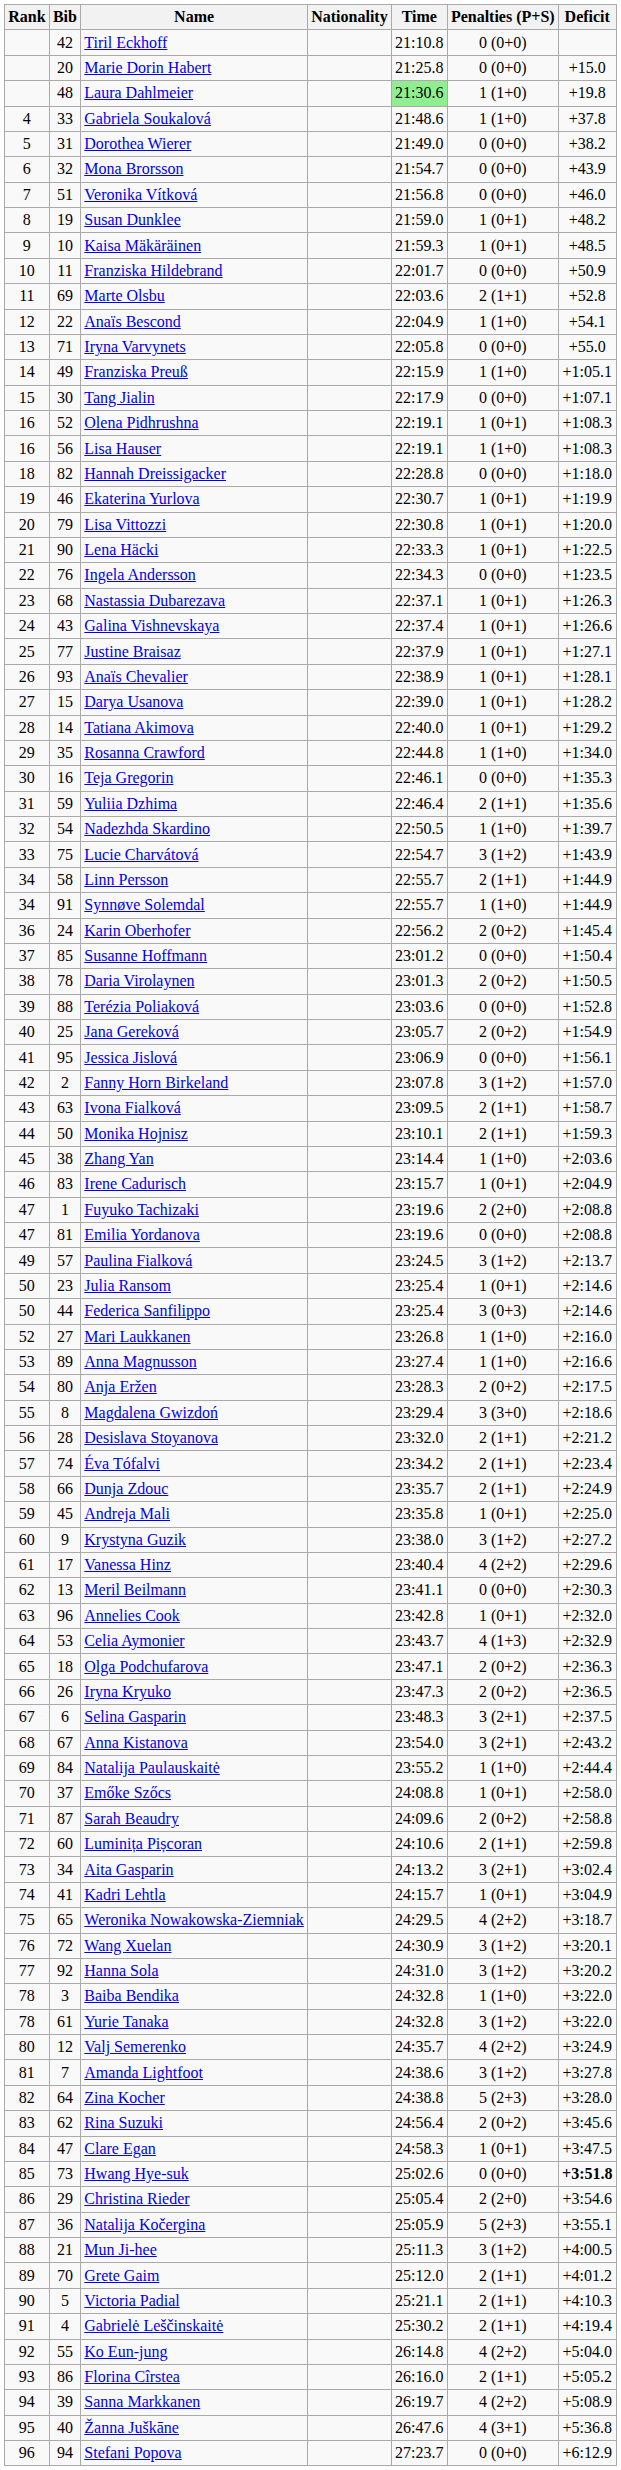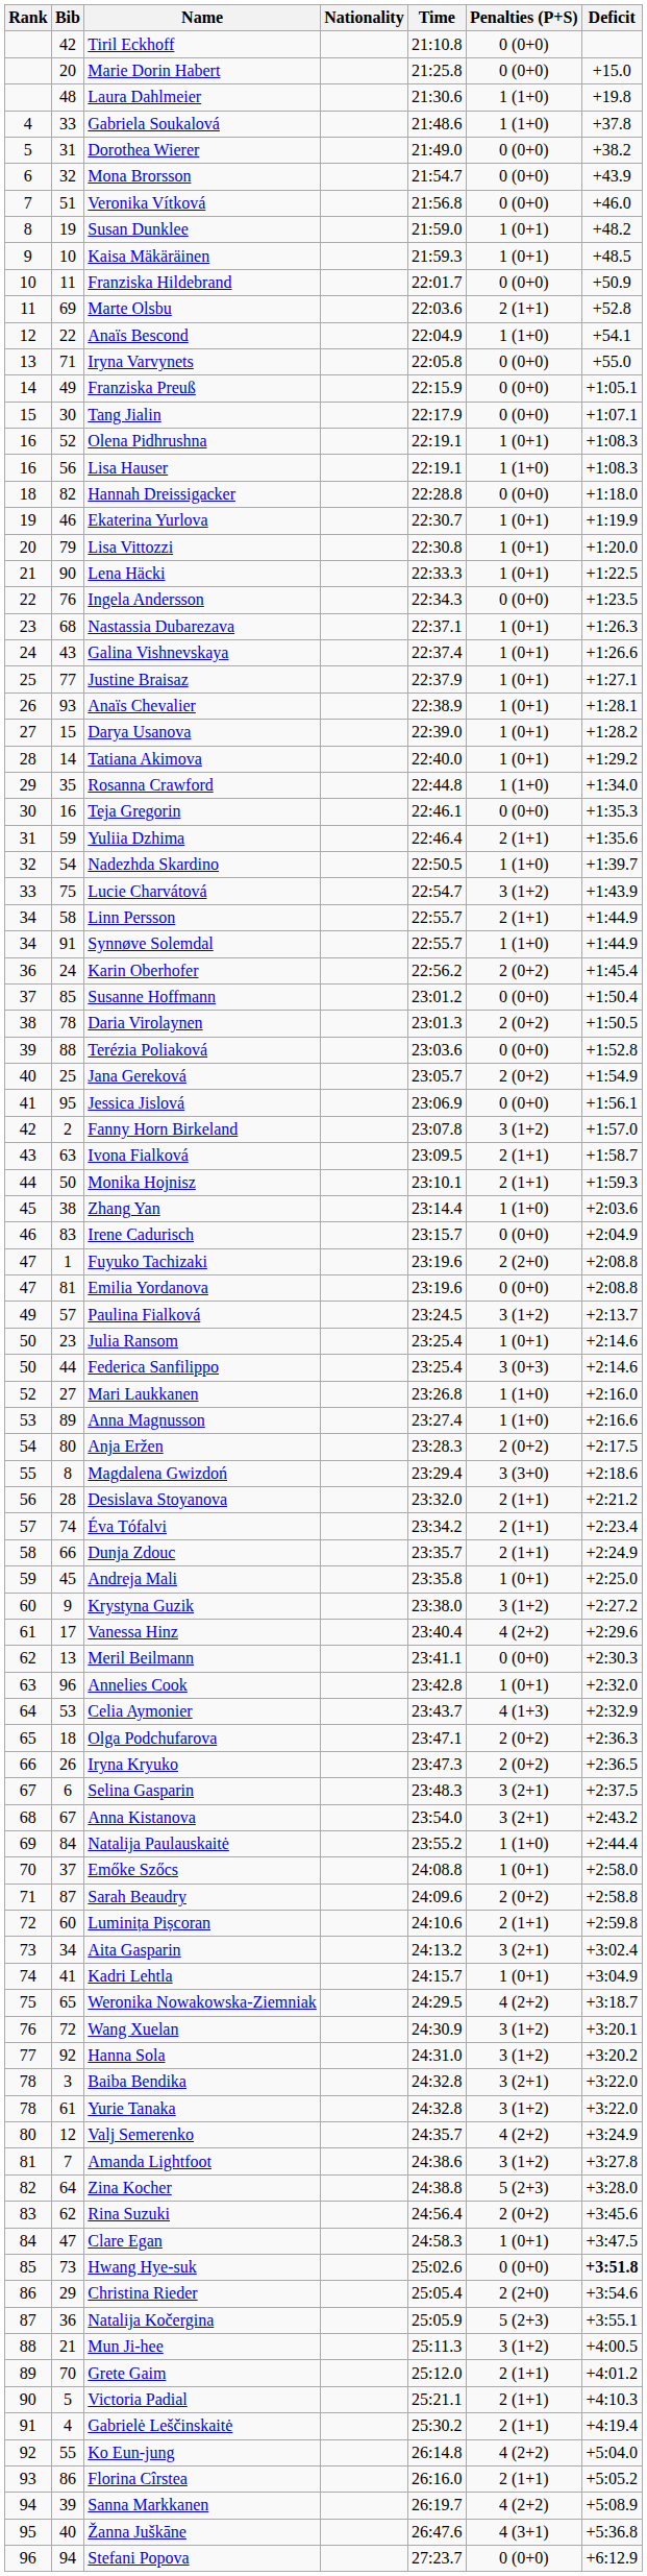 <table class="wikitable sortable" style="text-align:center">
 <tr>
 <th>Rank</th>
 <th>Bib</th>
 <th>Name</th>
 <th>Nationality</th>
 <th>Time</th>
 <th>Penalties (P+S)</th>
 <th>Deficit</th>
 </tr>
 <tr>
 <td></td>
 <td>42</td>
 <td align=left><a href='#'>Tiril Eckhoff</a></td>
 <td align=left></td>
 <td>21:10.8</td>
 <td>0 (0+0)</td>
 <td></td>
 </tr>
 <tr>
 <td></td>
 <td>20</td>
 <td align=left><a href='#'>Marie Dorin Habert</a></td>
 <td align=left></td>
 <td>21:25.8</td>
 <td>0 (0+0)</td>
 <td>+15.0</td>
 </tr>
 <tr>
 <td></td>
 <td>48</td>
 <td align=left><a href='#'>Laura Dahlmeier</a></td>
 <td align=left></td>
-<td style="background: lightgreen;">21:30.6</td>
+<td>21:30.6</td>
 <td>1 (1+0)</td>
 <td>+19.8</td>
 </tr>
 <tr>
 <td>4</td>
 <td>33</td>
 <td align=left><a href='#'>Gabriela Soukalová</a></td>
 <td align=left></td>
 <td>21:48.6</td>
 <td>1 (1+0)</td>
 <td>+37.8</td>
 </tr>
 <tr>
 <td>5</td>
 <td>31</td>
 <td align=left><a href='#'>Dorothea Wierer</a></td>
 <td align=left></td>
 <td>21:49.0</td>
 <td>0 (0+0)</td>
 <td>+38.2</td>
 </tr>
 <tr>
 <td>6</td>
 <td>32</td>
 <td align=left><a href='#'>Mona Brorsson</a></td>
 <td align=left></td>
 <td>21:54.7</td>
 <td>0 (0+0)</td>
 <td>+43.9</td>
 </tr>
 <tr>
 <td>7</td>
 <td>51</td>
 <td align=left><a href='#'>Veronika Vítková</a></td>
 <td align=left></td>
 <td>21:56.8</td>
 <td>0 (0+0)</td>
 <td>+46.0</td>
 </tr>
 <tr>
 <td>8</td>
 <td>19</td>
 <td align=left><a href='#'>Susan Dunklee</a></td>
 <td align=left></td>
 <td>21:59.0</td>
 <td>1 (0+1)</td>
 <td>+48.2</td>
 </tr>
 <tr>
 <td>9</td>
 <td>10</td>
 <td align=left><a href='#'>Kaisa Mäkäräinen</a></td>
 <td align=left></td>
 <td>21:59.3</td>
 <td>1 (0+1)</td>
 <td>+48.5</td>
 </tr>
 <tr>
 <td>10</td>
 <td>11</td>
 <td align=left><a href='#'>Franziska Hildebrand</a></td>
 <td align=left></td>
 <td>22:01.7</td>
 <td>0 (0+0)</td>
 <td>+50.9</td>
 </tr>
 <tr>
 <td>11</td>
 <td>69</td>
 <td align=left><a href='#'>Marte Olsbu</a></td>
 <td align=left></td>
 <td>22:03.6</td>
 <td>2 (1+1)</td>
 <td>+52.8</td>
 </tr>
 <tr>
 <td>12</td>
 <td>22</td>
 <td align=left><a href='#'>Anaïs Bescond</a></td>
 <td align=left></td>
 <td>22:04.9</td>
 <td>1 (1+0)</td>
 <td>+54.1</td>
 </tr>
 <tr>
 <td>13</td>
 <td>71</td>
 <td align=left><a href='#'>Iryna Varvynets</a></td>
 <td align=left></td>
 <td>22:05.8</td>
 <td>0 (0+0)</td>
 <td>+55.0</td>
 </tr>
 <tr>
 <td>14</td>
 <td>49</td>
 <td align=left><a href='#'>Franziska Preuß</a></td>
 <td align=left></td>
 <td>22:15.9</td>
-<td>1 (1+0)</td>
+<td>0 (0+0)</td>
 <td>+1:05.1</td>
 </tr>
 <tr>
 <td>15</td>
 <td>30</td>
 <td align=left><a href='#'>Tang Jialin</a></td>
 <td align=left></td>
 <td>22:17.9</td>
 <td>0 (0+0)</td>
 <td>+1:07.1</td>
 </tr>
 <tr>
 <td>16</td>
 <td>52</td>
 <td align=left><a href='#'>Olena Pidhrushna</a></td>
 <td align=left></td>
 <td>22:19.1</td>
 <td>1 (0+1)</td>
 <td>+1:08.3</td>
 </tr>
 <tr>
 <td>16</td>
 <td>56</td>
 <td align=left><a href='#'>Lisa Hauser</a></td>
 <td align=left></td>
 <td>22:19.1</td>
 <td>1 (1+0)</td>
 <td>+1:08.3</td>
 </tr>
 <tr>
 <td>18</td>
 <td>82</td>
 <td align=left><a href='#'>Hannah Dreissigacker</a></td>
 <td align=left></td>
 <td>22:28.8</td>
 <td>0 (0+0)</td>
 <td>+1:18.0</td>
 </tr>
 <tr>
 <td>19</td>
 <td>46</td>
 <td align=left><a href='#'>Ekaterina Yurlova</a></td>
 <td align=left></td>
 <td>22:30.7</td>
 <td>1 (0+1)</td>
 <td>+1:19.9</td>
 </tr>
 <tr>
 <td>20</td>
 <td>79</td>
 <td align=left><a href='#'>Lisa Vittozzi</a></td>
 <td align=left></td>
 <td>22:30.8</td>
 <td>1 (0+1)</td>
 <td>+1:20.0</td>
 </tr>
 <tr>
 <td>21</td>
 <td>90</td>
 <td align=left><a href='#'>Lena Häcki</a></td>
 <td align=left></td>
 <td>22:33.3</td>
 <td>1 (0+1)</td>
 <td>+1:22.5</td>
 </tr>
 <tr>
 <td>22</td>
 <td>76</td>
 <td align=left><a href='#'>Ingela Andersson</a></td>
 <td align=left></td>
 <td>22:34.3</td>
 <td>0 (0+0)</td>
 <td>+1:23.5</td>
 </tr>
 <tr>
 <td>23</td>
 <td>68</td>
 <td align=left><a href='#'>Nastassia Dubarezava</a></td>
 <td align=left></td>
 <td>22:37.1</td>
 <td>1 (0+1)</td>
 <td>+1:26.3</td>
 </tr>
 <tr>
 <td>24</td>
 <td>43</td>
 <td align=left><a href='#'>Galina Vishnevskaya</a></td>
 <td align=left></td>
 <td>22:37.4</td>
 <td>1 (0+1)</td>
 <td>+1:26.6</td>
 </tr>
 <tr>
 <td>25</td>
 <td>77</td>
 <td align=left><a href='#'>Justine Braisaz</a></td>
 <td align=left></td>
 <td>22:37.9</td>
 <td>1 (0+1)</td>
 <td>+1:27.1</td>
 </tr>
 <tr>
 <td>26</td>
 <td>93</td>
 <td align=left><a href='#'>Anaïs Chevalier</a></td>
 <td align=left></td>
 <td>22:38.9</td>
 <td>1 (0+1)</td>
 <td>+1:28.1</td>
 </tr>
 <tr>
 <td>27</td>
 <td>15</td>
 <td align=left><a href='#'>Darya Usanova</a></td>
 <td align=left></td>
 <td>22:39.0</td>
 <td>1 (0+1)</td>
 <td>+1:28.2</td>
 </tr>
 <tr>
 <td>28</td>
 <td>14</td>
 <td align=left><a href='#'>Tatiana Akimova</a></td>
 <td align=left></td>
 <td>22:40.0</td>
 <td>1 (0+1)</td>
 <td>+1:29.2</td>
 </tr>
 <tr>
 <td>29</td>
 <td>35</td>
 <td align=left><a href='#'>Rosanna Crawford</a></td>
 <td align=left></td>
 <td>22:44.8</td>
 <td>1 (1+0)</td>
 <td>+1:34.0</td>
 </tr>
 <tr>
 <td>30</td>
 <td>16</td>
 <td align=left><a href='#'>Teja Gregorin</a></td>
 <td align=left></td>
 <td>22:46.1</td>
 <td>0 (0+0)</td>
 <td>+1:35.3</td>
 </tr>
 <tr>
 <td>31</td>
 <td>59</td>
 <td align=left><a href='#'>Yuliia Dzhima</a></td>
 <td align=left></td>
 <td>22:46.4</td>
 <td>2 (1+1)</td>
 <td>+1:35.6</td>
 </tr>
 <tr>
 <td>32</td>
 <td>54</td>
 <td align=left><a href='#'>Nadezhda Skardino</a></td>
 <td align=left></td>
 <td>22:50.5</td>
 <td>1 (1+0)</td>
 <td>+1:39.7</td>
 </tr>
 <tr>
 <td>33</td>
 <td>75</td>
 <td align=left><a href='#'>Lucie Charvátová</a></td>
 <td align=left></td>
 <td>22:54.7</td>
 <td>3 (1+2)</td>
 <td>+1:43.9</td>
 </tr>
 <tr>
 <td>34</td>
 <td>58</td>
 <td align=left><a href='#'>Linn Persson</a></td>
 <td align=left></td>
 <td>22:55.7</td>
 <td>2 (1+1)</td>
 <td>+1:44.9</td>
 </tr>
 <tr>
 <td>34</td>
 <td>91</td>
 <td align=left><a href='#'>Synnøve Solemdal</a></td>
 <td align=left></td>
 <td>22:55.7</td>
 <td>1 (1+0)</td>
 <td>+1:44.9</td>
 </tr>
 <tr>
 <td>36</td>
 <td>24</td>
 <td align=left><a href='#'>Karin Oberhofer</a></td>
 <td align=left></td>
 <td>22:56.2</td>
 <td>2 (0+2)</td>
 <td>+1:45.4</td>
 </tr>
 <tr>
 <td>37</td>
 <td>85</td>
 <td align=left><a href='#'>Susanne Hoffmann</a></td>
 <td align=left></td>
 <td>23:01.2</td>
 <td>0 (0+0)</td>
 <td>+1:50.4</td>
 </tr>
 <tr>
 <td>38</td>
 <td>78</td>
 <td align=left><a href='#'>Daria Virolaynen</a></td>
 <td align=left></td>
 <td>23:01.3</td>
 <td>2 (0+2)</td>
 <td>+1:50.5</td>
 </tr>
 <tr>
 <td>39</td>
 <td>88</td>
 <td align=left><a href='#'>Terézia Poliaková</a></td>
 <td align=left></td>
 <td>23:03.6</td>
 <td>0 (0+0)</td>
 <td>+1:52.8</td>
 </tr>
 <tr>
 <td>40</td>
 <td>25</td>
 <td align=left><a href='#'>Jana Gereková</a></td>
 <td align=left></td>
 <td>23:05.7</td>
 <td>2 (0+2)</td>
 <td>+1:54.9</td>
 </tr>
 <tr>
 <td>41</td>
 <td>95</td>
 <td align=left><a href='#'>Jessica Jislová</a></td>
 <td align=left></td>
 <td>23:06.9</td>
 <td>0 (0+0)</td>
 <td>+1:56.1</td>
 </tr>
 <tr>
 <td>42</td>
 <td>2</td>
 <td align=left><a href='#'>Fanny Horn Birkeland</a></td>
 <td align=left></td>
 <td>23:07.8</td>
 <td>3 (1+2)</td>
 <td>+1:57.0</td>
 </tr>
 <tr>
 <td>43</td>
 <td>63</td>
 <td align=left><a href='#'>Ivona Fialková</a></td>
 <td align=left></td>
 <td>23:09.5</td>
 <td>2 (1+1)</td>
 <td>+1:58.7</td>
 </tr>
 <tr>
 <td>44</td>
 <td>50</td>
 <td align=left><a href='#'>Monika Hojnisz</a></td>
 <td align=left></td>
 <td>23:10.1</td>
 <td>2 (1+1)</td>
 <td>+1:59.3</td>
 </tr>
 <tr>
 <td>45</td>
 <td>38</td>
 <td align=left><a href='#'>Zhang Yan</a></td>
 <td align=left></td>
 <td>23:14.4</td>
 <td>1 (1+0)</td>
 <td>+2:03.6</td>
 </tr>
 <tr>
 <td>46</td>
 <td>83</td>
 <td align=left><a href='#'>Irene Cadurisch</a></td>
 <td align=left></td>
 <td>23:15.7</td>
-<td>1 (0+1)</td>
+<td>0 (0+0)</td>
 <td>+2:04.9</td>
 </tr>
 <tr>
 <td>47</td>
 <td>1</td>
 <td align=left><a href='#'>Fuyuko Tachizaki</a></td>
 <td align=left></td>
 <td>23:19.6</td>
 <td>2 (2+0)</td>
 <td>+2:08.8</td>
 </tr>
 <tr>
 <td>47</td>
 <td>81</td>
 <td align=left><a href='#'>Emilia Yordanova</a></td>
 <td align=left></td>
 <td>23:19.6</td>
 <td>0 (0+0)</td>
 <td>+2:08.8</td>
 </tr>
 <tr>
 <td>49</td>
 <td>57</td>
 <td align=left><a href='#'>Paulina Fialková</a></td>
 <td align=left></td>
 <td>23:24.5</td>
 <td>3 (1+2)</td>
 <td>+2:13.7</td>
 </tr>
 <tr>
 <td>50</td>
 <td>23</td>
 <td align=left><a href='#'>Julia Ransom</a></td>
 <td align=left></td>
 <td>23:25.4</td>
 <td>1 (0+1)</td>
 <td>+2:14.6</td>
 </tr>
 <tr>
 <td>50</td>
 <td>44</td>
 <td align=left><a href='#'>Federica Sanfilippo</a></td>
 <td align=left></td>
 <td>23:25.4</td>
 <td>3 (0+3)</td>
 <td>+2:14.6</td>
 </tr>
 <tr>
 <td>52</td>
 <td>27</td>
 <td align=left><a href='#'>Mari Laukkanen</a></td>
 <td align=left></td>
 <td>23:26.8</td>
 <td>1 (1+0)</td>
 <td>+2:16.0</td>
 </tr>
 <tr>
 <td>53</td>
 <td>89</td>
 <td align=left><a href='#'>Anna Magnusson</a></td>
 <td align=left></td>
 <td>23:27.4</td>
 <td>1 (1+0)</td>
 <td>+2:16.6</td>
 </tr>
 <tr>
 <td>54</td>
 <td>80</td>
 <td align=left><a href='#'>Anja Eržen</a></td>
 <td align=left></td>
 <td>23:28.3</td>
 <td>2 (0+2)</td>
 <td>+2:17.5</td>
 </tr>
 <tr>
 <td>55</td>
 <td>8</td>
 <td align=left><a href='#'>Magdalena Gwizdoń</a></td>
 <td align=left></td>
 <td>23:29.4</td>
 <td>3 (3+0)</td>
 <td>+2:18.6</td>
 </tr>
 <tr>
 <td>56</td>
 <td>28</td>
 <td align=left><a href='#'>Desislava Stoyanova</a></td>
 <td align=left></td>
 <td>23:32.0</td>
 <td>2 (1+1)</td>
 <td>+2:21.2</td>
 </tr>
 <tr>
 <td>57</td>
 <td>74</td>
 <td align=left><a href='#'>Éva Tófalvi</a></td>
 <td align=left></td>
 <td>23:34.2</td>
 <td>2 (1+1)</td>
 <td>+2:23.4</td>
 </tr>
 <tr>
 <td>58</td>
 <td>66</td>
 <td align=left><a href='#'>Dunja Zdouc</a></td>
 <td align=left></td>
 <td>23:35.7</td>
 <td>2 (1+1)</td>
 <td>+2:24.9</td>
 </tr>
 <tr>
 <td>59</td>
 <td>45</td>
 <td align=left><a href='#'>Andreja Mali</a></td>
 <td align=left></td>
 <td>23:35.8</td>
 <td>1 (0+1)</td>
 <td>+2:25.0</td>
 </tr>
 <tr>
 <td>60</td>
 <td>9</td>
 <td align=left><a href='#'>Krystyna Guzik</a></td>
 <td align=left></td>
 <td>23:38.0</td>
 <td>3 (1+2)</td>
 <td>+2:27.2</td>
 </tr>
 <tr>
 <td>61</td>
 <td>17</td>
 <td align=left><a href='#'>Vanessa Hinz</a></td>
 <td align=left></td>
 <td>23:40.4</td>
 <td>4 (2+2)</td>
 <td>+2:29.6</td>
 </tr>
 <tr>
 <td>62</td>
 <td>13</td>
 <td align=left><a href='#'>Meril Beilmann</a></td>
 <td align=left></td>
 <td>23:41.1</td>
 <td>0 (0+0)</td>
 <td>+2:30.3</td>
 </tr>
 <tr>
 <td>63</td>
 <td>96</td>
 <td align=left><a href='#'>Annelies Cook</a></td>
 <td align=left></td>
 <td>23:42.8</td>
 <td>1 (0+1)</td>
 <td>+2:32.0</td>
 </tr>
 <tr>
 <td>64</td>
 <td>53</td>
 <td align=left><a href='#'>Celia Aymonier</a></td>
 <td align=left></td>
 <td>23:43.7</td>
 <td>4 (1+3)</td>
 <td>+2:32.9</td>
 </tr>
 <tr>
 <td>65</td>
 <td>18</td>
 <td align=left><a href='#'>Olga Podchufarova</a></td>
 <td align=left></td>
 <td>23:47.1</td>
 <td>2 (0+2)</td>
 <td>+2:36.3</td>
 </tr>
 <tr>
 <td>66</td>
 <td>26</td>
 <td align=left><a href='#'>Iryna Kryuko</a></td>
 <td align=left></td>
 <td>23:47.3</td>
 <td>2 (0+2)</td>
 <td>+2:36.5</td>
 </tr>
 <tr>
 <td>67</td>
 <td>6</td>
 <td align=left><a href='#'>Selina Gasparin</a></td>
 <td align=left></td>
 <td>23:48.3</td>
 <td>3 (2+1)</td>
 <td>+2:37.5</td>
 </tr>
 <tr>
 <td>68</td>
 <td>67</td>
 <td align=left><a href='#'>Anna Kistanova</a></td>
 <td align=left></td>
 <td>23:54.0</td>
 <td>3 (2+1)</td>
 <td>+2:43.2</td>
 </tr>
 <tr>
 <td>69</td>
 <td>84</td>
 <td align=left><a href='#'>Natalija Paulauskaitė</a></td>
 <td align=left></td>
 <td>23:55.2</td>
 <td>1 (1+0)</td>
 <td>+2:44.4</td>
 </tr>
 <tr>
 <td>70</td>
 <td>37</td>
 <td align=left><a href='#'>Emőke Szőcs</a></td>
 <td align=left></td>
 <td>24:08.8</td>
 <td>1 (0+1)</td>
 <td>+2:58.0</td>
 </tr>
 <tr>
 <td>71</td>
 <td>87</td>
 <td align=left><a href='#'>Sarah Beaudry</a></td>
 <td align=left></td>
 <td>24:09.6</td>
 <td>2 (0+2)</td>
 <td>+2:58.8</td>
 </tr>
 <tr>
 <td>72</td>
 <td>60</td>
 <td align=left><a href='#'>Luminița Pișcoran</a></td>
 <td align=left></td>
 <td>24:10.6</td>
 <td>2 (1+1)</td>
 <td>+2:59.8</td>
 </tr>
 <tr>
 <td>73</td>
 <td>34</td>
 <td align=left><a href='#'>Aita Gasparin</a></td>
 <td align=left></td>
 <td>24:13.2</td>
 <td>3 (2+1)</td>
 <td>+3:02.4</td>
 </tr>
 <tr>
 <td>74</td>
 <td>41</td>
 <td align=left><a href='#'>Kadri Lehtla</a></td>
 <td align=left></td>
 <td>24:15.7</td>
 <td>1 (0+1)</td>
 <td>+3:04.9</td>
 </tr>
 <tr>
 <td>75</td>
 <td>65</td>
 <td align=left><a href='#'>Weronika Nowakowska-Ziemniak</a></td>
 <td align=left></td>
 <td>24:29.5</td>
 <td>4 (2+2)</td>
 <td>+3:18.7</td>
 </tr>
 <tr>
 <td>76</td>
 <td>72</td>
 <td align=left><a href='#'>Wang Xuelan</a></td>
 <td align=left></td>
 <td>24:30.9</td>
 <td>3 (1+2)</td>
 <td>+3:20.1</td>
 </tr>
 <tr>
 <td>77</td>
 <td>92</td>
 <td align=left><a href='#'>Hanna Sola</a></td>
 <td align=left></td>
 <td>24:31.0</td>
 <td>3 (1+2)</td>
 <td>+3:20.2</td>
 </tr>
 <tr>
 <td>78</td>
 <td>3</td>
 <td align=left><a href='#'>Baiba Bendika</a></td>
 <td align=left></td>
 <td>24:32.8</td>
-<td>1 (1+0)</td>
+<td>3 (2+1)</td>
 <td>+3:22.0</td>
 </tr>
 <tr>
 <td>78</td>
 <td>61</td>
 <td align=left><a href='#'>Yurie Tanaka</a></td>
 <td align=left></td>
 <td>24:32.8</td>
 <td>3 (1+2)</td>
 <td>+3:22.0</td>
 </tr>
 <tr>
 <td>80</td>
 <td>12</td>
 <td align=left><a href='#'>Valj Semerenko</a></td>
 <td align=left></td>
 <td>24:35.7</td>
 <td>4 (2+2)</td>
 <td>+3:24.9</td>
 </tr>
 <tr>
 <td>81</td>
 <td>7</td>
 <td align=left><a href='#'>Amanda Lightfoot</a></td>
 <td align=left></td>
 <td>24:38.6</td>
 <td>3 (1+2)</td>
 <td>+3:27.8</td>
 </tr>
 <tr>
 <td>82</td>
 <td>64</td>
 <td align=left><a href='#'>Zina Kocher</a></td>
 <td align=left></td>
 <td>24:38.8</td>
 <td>5 (2+3)</td>
 <td>+3:28.0</td>
 </tr>
 <tr>
 <td>83</td>
 <td>62</td>
 <td align=left><a href='#'>Rina Suzuki</a></td>
 <td align=left></td>
 <td>24:56.4</td>
 <td>2 (0+2)</td>
 <td>+3:45.6</td>
 </tr>
 <tr>
 <td>84</td>
 <td>47</td>
 <td align=left><a href='#'>Clare Egan</a></td>
 <td align=left></td>
 <td>24:58.3</td>
 <td>1 (0+1)</td>
 <td>+3:47.5</td>
 </tr>
 <tr>
 <td>85</td>
 <td>73</td>
 <td align=left><a href='#'>Hwang Hye-suk</a></td>
 <td align=left></td>
 <td>25:02.6</td>
 <td>0 (0+0)</td>
 <td><strong>+3:51.8</strong></td>
 </tr>
 <tr>
 <td>86</td>
 <td>29</td>
 <td align=left><a href='#'>Christina Rieder</a></td>
 <td align=left></td>
 <td>25:05.4</td>
 <td>2 (2+0)</td>
 <td>+3:54.6</td>
 </tr>
 <tr>
 <td>87</td>
 <td>36</td>
 <td align=left><a href='#'>Natalija Kočergina</a></td>
 <td align=left></td>
 <td>25:05.9</td>
 <td>5 (2+3)</td>
 <td>+3:55.1</td>
 </tr>
 <tr>
 <td>88</td>
 <td>21</td>
 <td align=left><a href='#'>Mun Ji-hee</a></td>
 <td align=left></td>
 <td>25:11.3</td>
 <td>3 (1+2)</td>
 <td>+4:00.5</td>
 </tr>
 <tr>
 <td>89</td>
 <td>70</td>
 <td align=left><a href='#'>Grete Gaim</a></td>
 <td align=left></td>
 <td>25:12.0</td>
 <td>2 (1+1)</td>
 <td>+4:01.2</td>
 </tr>
 <tr>
 <td>90</td>
 <td>5</td>
 <td align=left><a href='#'>Victoria Padial</a></td>
 <td align=left></td>
 <td>25:21.1</td>
 <td>2 (1+1)</td>
 <td>+4:10.3</td>
 </tr>
 <tr>
 <td>91</td>
 <td>4</td>
 <td align=left><a href='#'>Gabrielė Leščinskaitė</a></td>
 <td align=left></td>
 <td>25:30.2</td>
 <td>2 (1+1)</td>
 <td>+4:19.4</td>
 </tr>
 <tr>
 <td>92</td>
 <td>55</td>
 <td align=left><a href='#'>Ko Eun-jung</a></td>
 <td align=left></td>
 <td>26:14.8</td>
 <td>4 (2+2)</td>
 <td>+5:04.0</td>
 </tr>
 <tr>
 <td>93</td>
 <td>86</td>
 <td align=left><a href='#'>Florina Cîrstea</a></td>
 <td align=left></td>
 <td>26:16.0</td>
 <td>2 (1+1)</td>
 <td>+5:05.2</td>
 </tr>
 <tr>
 <td>94</td>
 <td>39</td>
 <td align=left><a href='#'>Sanna Markkanen</a></td>
 <td align=left></td>
 <td>26:19.7</td>
 <td>4 (2+2)</td>
 <td>+5:08.9</td>
 </tr>
 <tr>
 <td>95</td>
 <td>40</td>
 <td align=left><a href='#'>Žanna Juškāne</a></td>
 <td align=left></td>
 <td>26:47.6</td>
 <td>4 (3+1)</td>
 <td>+5:36.8</td>
 </tr>
 <tr>
 <td>96</td>
 <td>94</td>
 <td align=left><a href='#'>Stefani Popova</a></td>
 <td align=left></td>
 <td>27:23.7</td>
 <td>0 (0+0)</td>
 <td>+6:12.9</td>
 </tr>
 </table>
